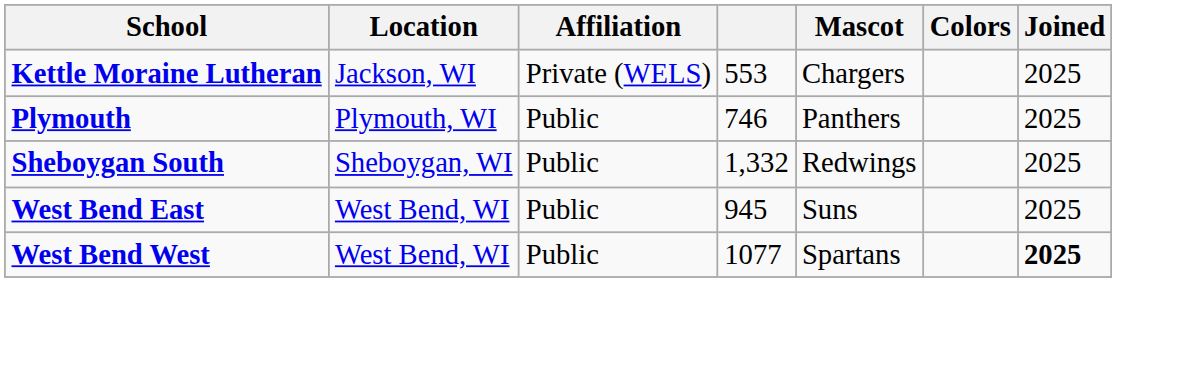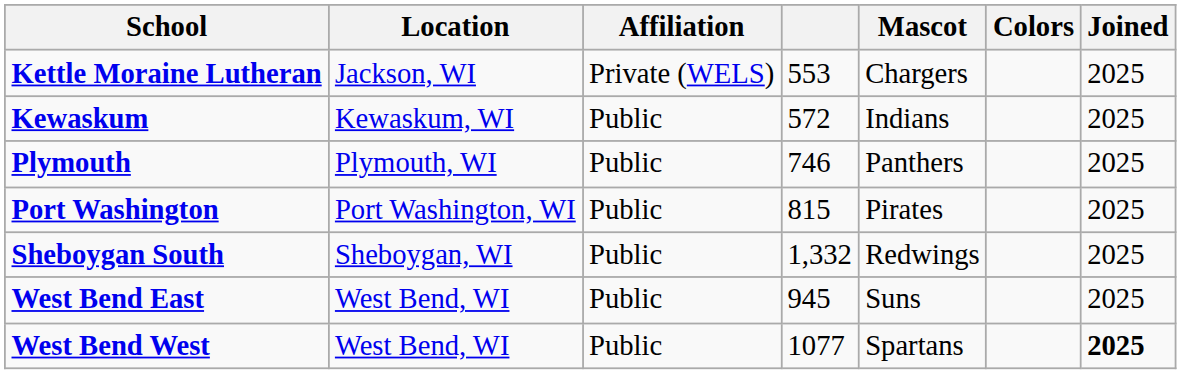 <table class="wikitable sortable">
 <tr>
 <th>School</th>
 <th>Location</th>
 <th>Affiliation</th>
 <th></th>
 <th>Mascot</th>
 <th>Colors</th>
 <th>Joined</th>
 </tr>
 <tr>
 <td><a href='#'><strong>Kettle Moraine Lutheran</strong></a></td>
 <td><a href='#'>Jackson, WI</a></td>
 <td>Private (<a href='#'>WELS</a>)</td>
 <td>553</td>
 <td>Chargers</td>
 <td> </td>
 <td>2025</td>
 </tr>
 <tr>
+<td><a href='#'><strong>Kewaskum</strong></a></td>
+<td><a href='#'>Kewaskum, WI</a></td>
+<td>Public</td>
+<td>572</td>
+<td>Indians</td>
+<td> </td>
+<td>2025</td>
+</tr>
+<tr>
 <td><a href='#'><strong>Plymouth</strong></a></td>
 <td><a href='#'>Plymouth, WI</a></td>
 <td>Public</td>
 <td>746</td>
 <td>Panthers</td>
+<td> </td>
+<td>2025</td>
+</tr>
+<tr>
+<td><a href='#'><strong>Port Washington</strong></a></td>
+<td><a href='#'>Port Washington, WI</a></td>
+<td>Public</td>
+<td>815</td>
+<td>Pirates</td>
 <td> </td>
 <td>2025</td>
 </tr>
 <tr>
 <td><a href='#'><strong>Sheboygan South</strong></a></td>
 <td><a href='#'>Sheboygan, WI</a></td>
 <td>Public</td>
 <td>1,332</td>
 <td>Redwings</td>
 <td> </td>
 <td>2025</td>
 </tr>
 <tr>
 <td><a href='#'><strong>West Bend East</strong></a></td>
 <td><a href='#'>West Bend, WI</a></td>
 <td>Public</td>
 <td>945</td>
 <td>Suns</td>
 <td> </td>
 <td>2025</td>
 </tr>
 <tr>
 <td><a href='#'><strong>West Bend West</strong></a></td>
 <td><a href='#'>West Bend, WI</a></td>
 <td>Public</td>
 <td>1077</td>
 <td>Spartans</td>
 <td> </td>
 <td><strong>2025</strong></td>
 </tr>
 </table>
